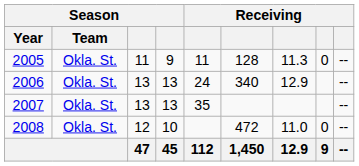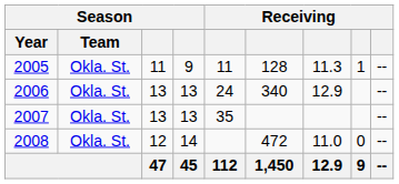 <table class= "wikitable sortable" float="left" border="1" style="text-align:center; width:45%;">
 <tr>
 <th colspan=4>Season</th>
 <th colspan=5>Receiving</th>
 </tr>
 <tr>
 <th>Year</th>
 <th>Team</th>
 <th></th>
 <th></th>
 <th></th>
 <th></th>
 <th></th>
 <th></th>
 <th></th>
 </tr>
 <tr>
 <td><a href='#'>2005</a></td>
 <td><a href='#'>Okla. St.</a></td>
 <td>11</td>
 <td>9</td>
 <td>11</td>
 <td>128</td>
 <td>11.3</td>
-<td>0</td>
+<td>1</td>
 <td>--</td>
 </tr>
 <tr>
 <td><a href='#'>2006</a></td>
 <td><a href='#'>Okla. St.</a></td>
 <td>13</td>
 <td>13</td>
 <td>24</td>
 <td>340</td>
 <td>12.9</td>
 <td></td>
 <td>--</td>
 </tr>
 <tr>
 <td><a href='#'>2007</a></td>
 <td><a href='#'>Okla. St.</a></td>
 <td>13</td>
 <td>13</td>
 <td>35</td>
 <td></td>
 <td></td>
 <td></td>
 <td>--</td>
 </tr>
 <tr>
 <td><a href='#'>2008</a></td>
 <td><a href='#'>Okla. St.</a></td>
 <td>12</td>
-<td>10</td>
+<td>14</td>
 <td></td>
 <td>472</td>
 <td>11.0</td>
 <td>0</td>
 <td>--</td>
 </tr>
 <tr class="sortbottom" style="background:#eee;">
 <th colspan="2"></th>
 <th>47</th>
 <th>45</th>
 <th>112</th>
 <th>1,450</th>
 <th>12.9</th>
 <th>9</th>
 <th>--</th>
 </tr>
 </table>
